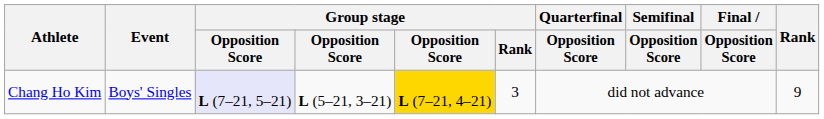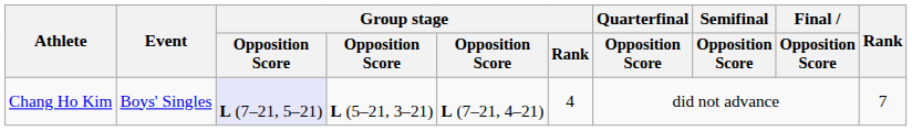 <table class="wikitable" style="font-size:90%">
 <tr>
 <th rowspan=2>Athlete</th>
 <th rowspan=2>Event</th>
 <th colspan=4>Group stage</th>
 <th>Quarterfinal</th>
 <th>Semifinal</th>
 <th>Final / </th>
 <th rowspan=2>Rank</th>
 </tr>
 <tr style="font-size:95%">
 <th>Opposition<br>Score</th>
 <th>Opposition<br>Score</th>
 <th>Opposition<br>Score</th>
 <th>Rank</th>
 <th>Opposition<br>Score</th>
 <th>Opposition<br>Score</th>
 <th>Opposition<br>Score</th>
 </tr>
 <tr align=center>
 <td align=left><a href='#'>Chang Ho Kim</a></td>
 <td align=left><a href='#'>Boys' Singles</a></td>
 <td style="background: lavender;"><br><strong>L</strong> (7–21, 5–21)</td>
 <td><br><strong>L</strong> (5–21, 3–21)</td>
-<td style="background: gold;"><br><strong>L</strong> (7–21, 4–21)</td>
-<td>3</td>
+<td><br><strong>L</strong> (7–21, 4–21)</td>
+<td>4</td>
 <td colspan=3>did not advance</td>
-<td>9</td>
+<td>7</td>
 </tr>
 </table>
